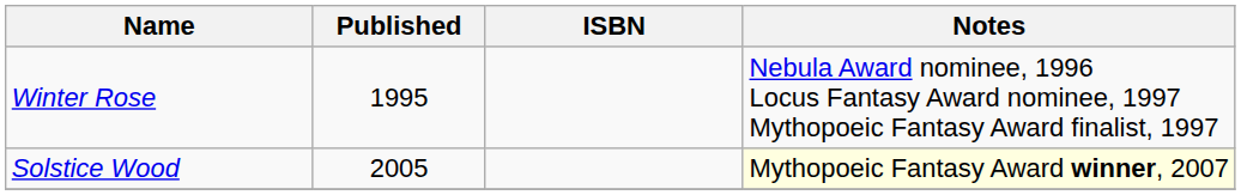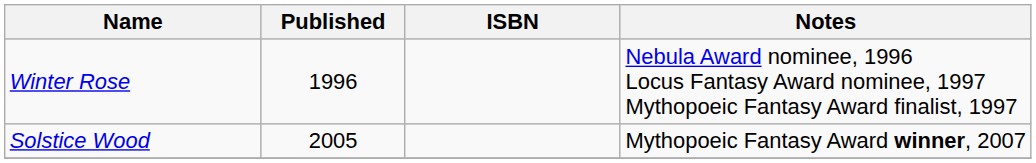 <table class="wikitable sortable" id="noveltable" border="1">
 <tr>
 <th Width=25%>Name</th>
 <th width=14%>Published</th>
 <th Width=21%>ISBN</th>
 <th>Notes</th>
 </tr>
 <tr>
 <td><em><a href='#'>Winter Rose</a></em></td>
-<td align="center">1995</td>
+<td align="center">1996</td>
 <td align="center"></td>
 <td><a href='#'>Nebula Award</a> nominee, 1996<br>Locus Fantasy Award nominee, 1997<br>Mythopoeic Fantasy Award finalist, 1997</td>
 </tr>
 <tr>
 <td><em><a href='#'>Solstice Wood</a></em></td>
 <td align="center">2005</td>
 <td align="center"></td>
-<td style="background: lightyellow;">Mythopoeic Fantasy Award <strong>winner</strong>, 2007</td>
+<td>Mythopoeic Fantasy Award <strong>winner</strong>, 2007</td>
 </tr>
 <tr>
 </tr>
 </table>
